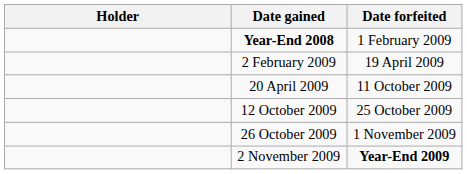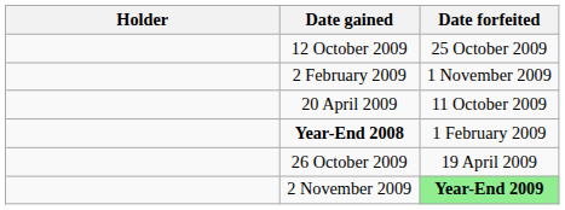 <table class="wikitable" style="font-size:90%">
 <tr>
 <th style="width:222px;">Holder</th>
 <th style="width:110px;">Date gained</th>
 <th style="width:110px;">Date forfeited</th>
 </tr>
 <tr>
 <td></td>
-<td style="text-align:center;"><strong>Year-End 2008</strong></td>
-<td style="text-align:center;">1 February 2009</td>
+<td style="text-align:center;">12 October 2009</td>
+<td style="text-align:center;">25 October 2009</td>
 </tr>
 <tr>
 <td></td>
 <td style="text-align:center;">2 February 2009</td>
-<td style="text-align:center;">19 April 2009</td>
+<td style="text-align:center;">1 November 2009</td>
 </tr>
 <tr>
 <td></td>
 <td style="text-align:center;">20 April 2009</td>
 <td style="text-align:center;">11 October 2009</td>
 </tr>
 <tr>
 <td></td>
-<td style="text-align:center;">12 October 2009</td>
-<td style="text-align:center;">25 October 2009</td>
+<td style="text-align:center;"><strong>Year-End 2008</strong></td>
+<td style="text-align:center;">1 February 2009</td>
 </tr>
 <tr>
 <td></td>
 <td style="text-align:center;">26 October 2009</td>
-<td style="text-align:center;">1 November 2009</td>
+<td style="text-align:center;">19 April 2009</td>
 </tr>
 <tr>
 <td></td>
 <td style="text-align:center;">2 November 2009</td>
-<td style="text-align:center;"><strong>Year-End 2009</strong></td>
+<td style="background: lightgreen; text-align:center;"><strong>Year-End 2009</strong></td>
 </tr>
 </table>
